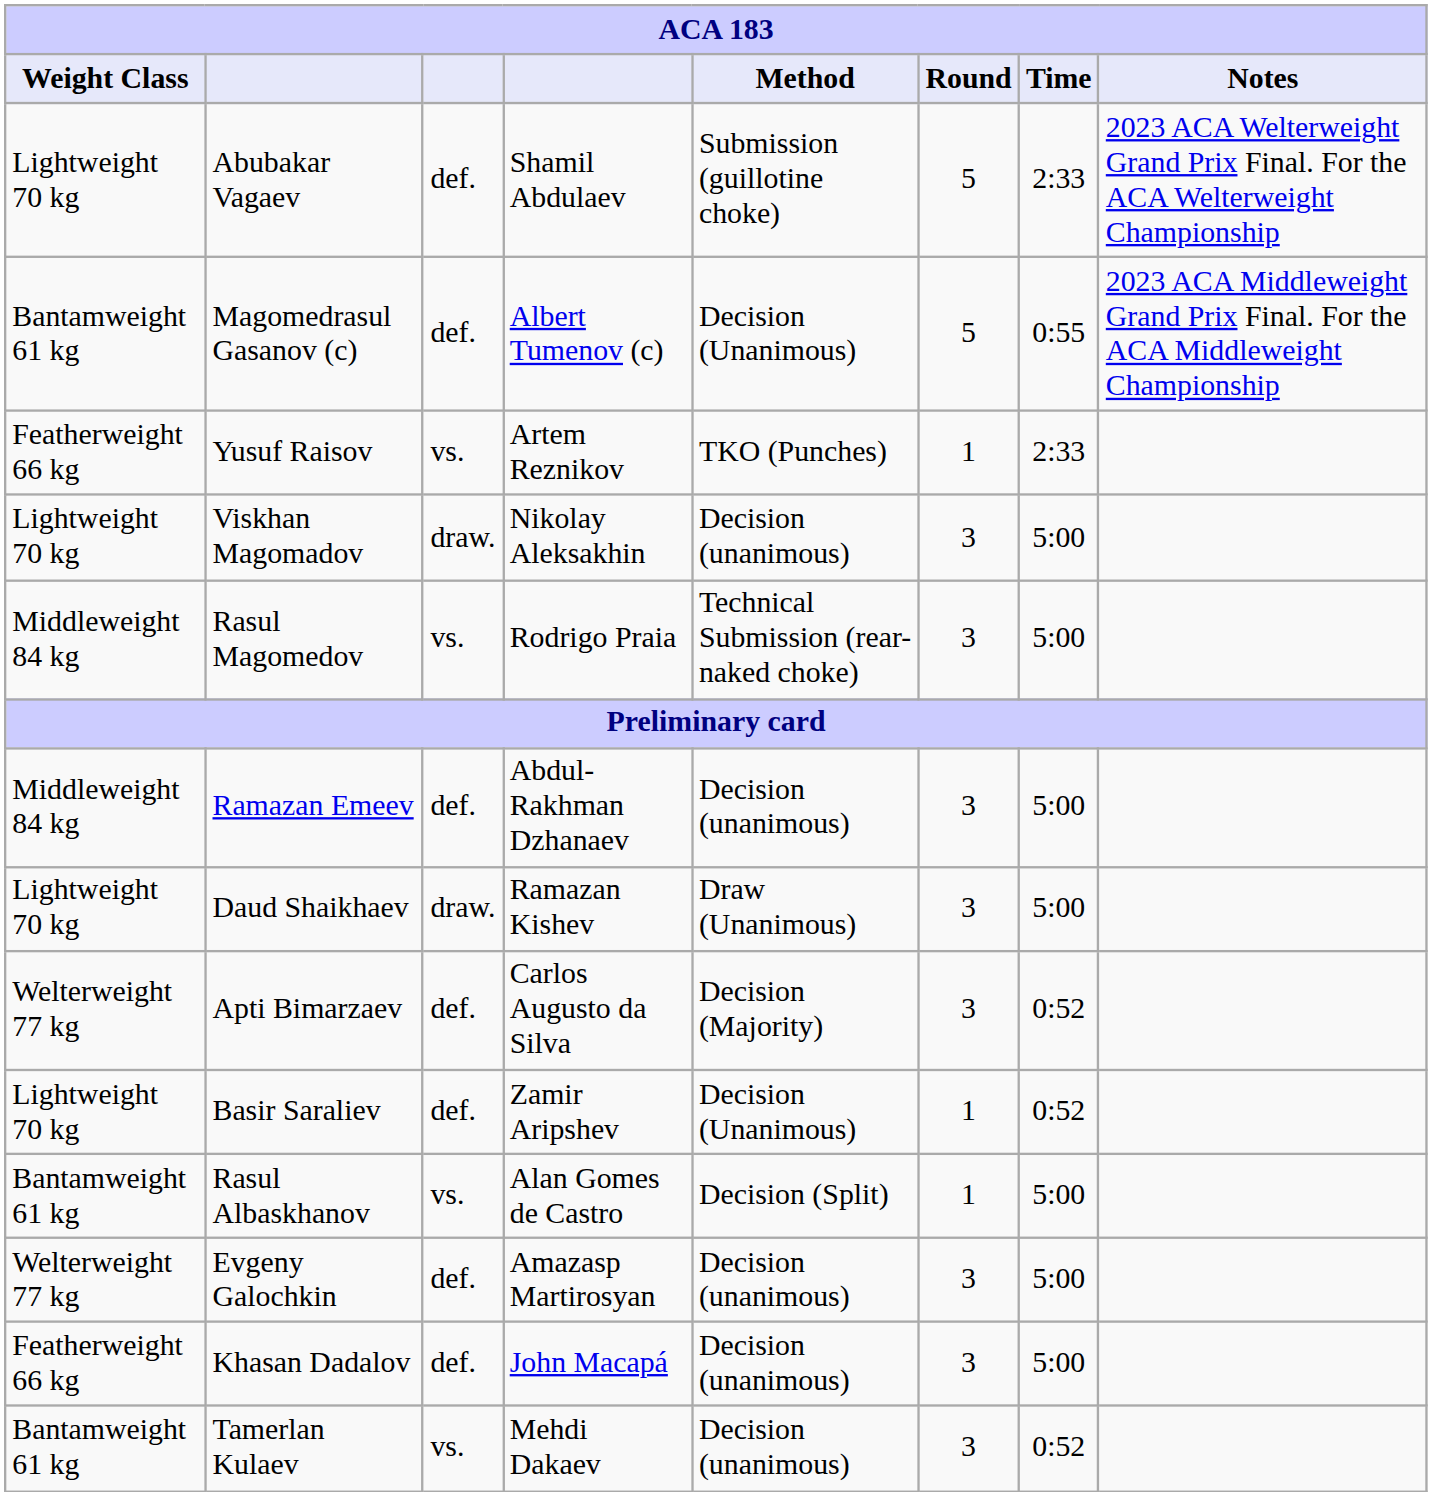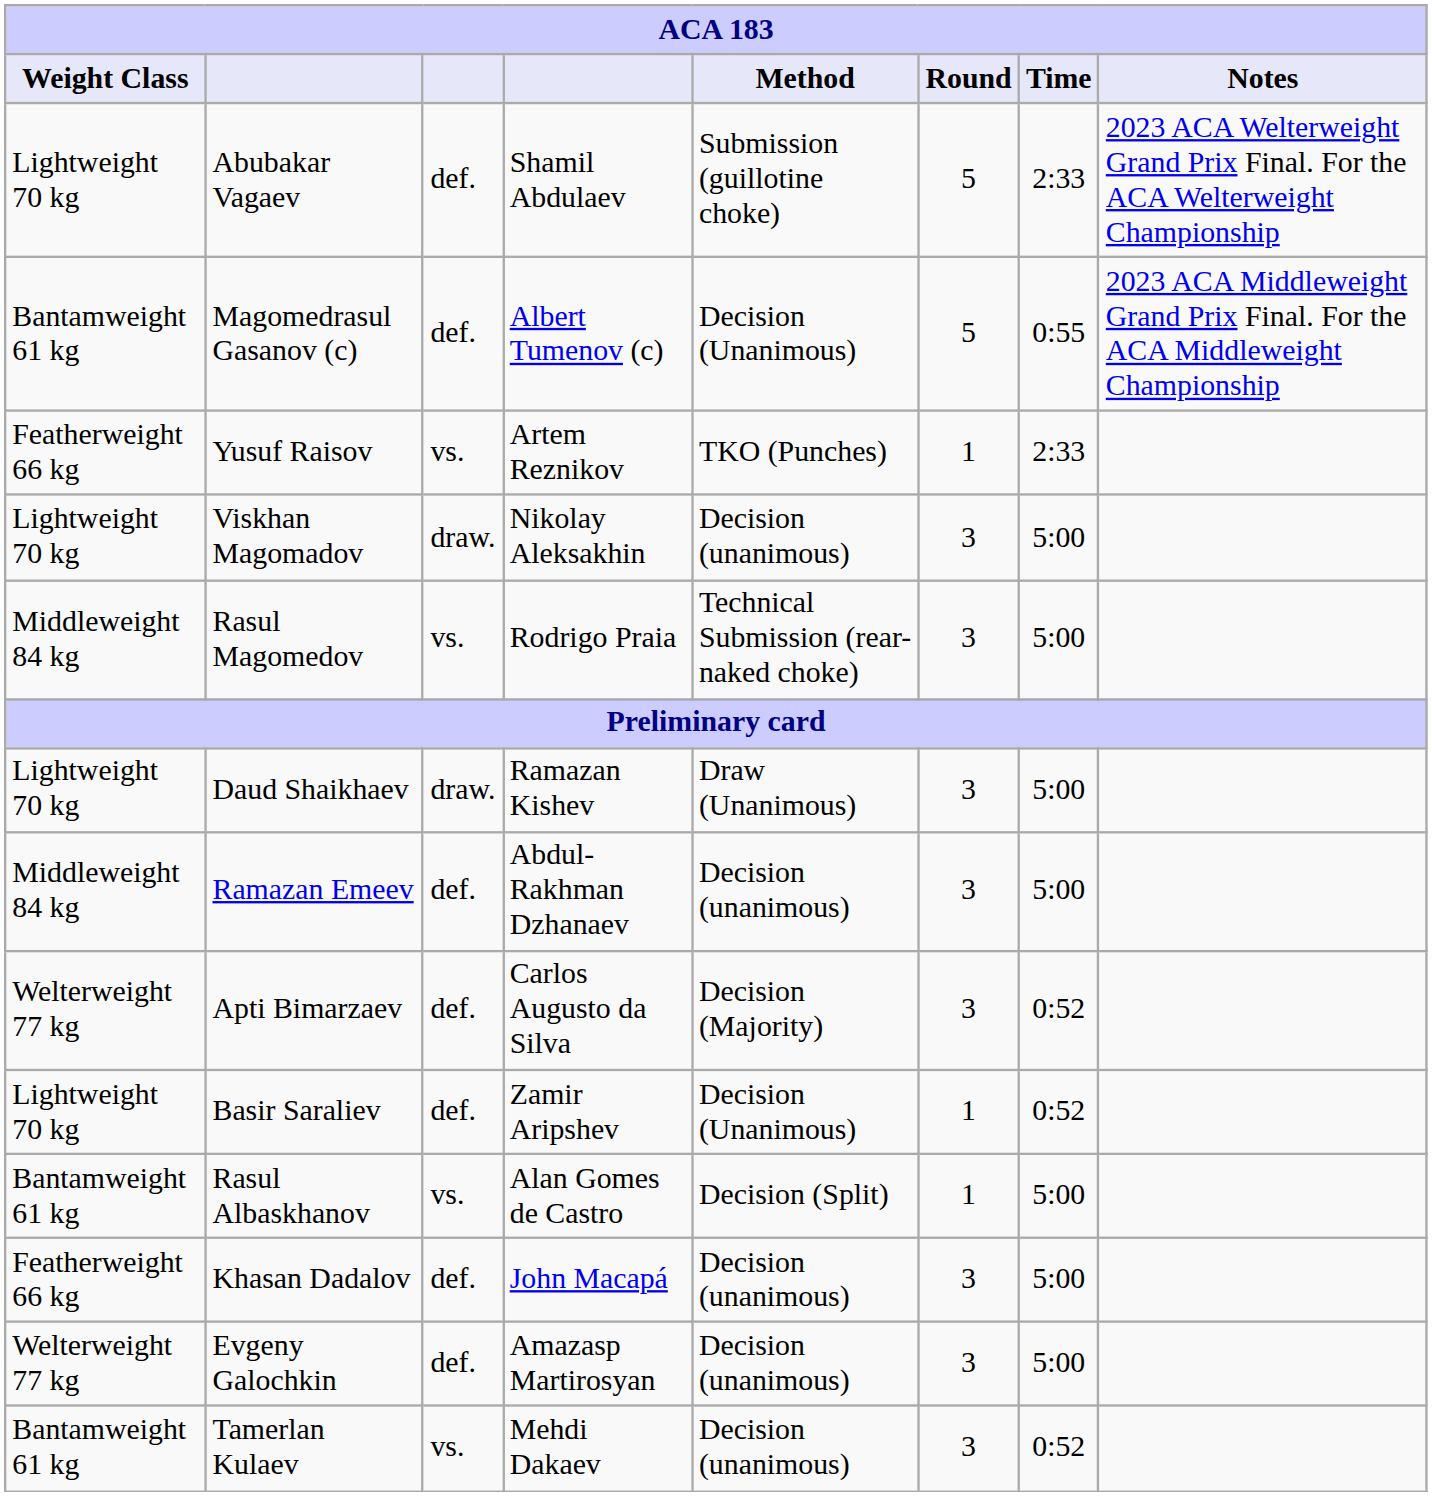 <table class="wikitable" style="font-size: 80%;">
 <tr>
 <th colspan="8" style="background-color: #ccf; color: #000080; text-align: center;"><strong>ACA 183</strong></th>
 </tr>
 <tr>
 <th colspan="1" style="background-color: #E6E8FA; color: #000000; text-align: center;">Weight Class</th>
 <th colspan="1" style="background-color: #E6E8FA; color: #000000; text-align: center;"></th>
 <th colspan="1" style="background-color: #E6E8FA; color: #000000; text-align: center;"></th>
 <th colspan="1" style="background-color: #E6E8FA; color: #000000; text-align: center;"></th>
 <th colspan="1" style="background-color: #E6E8FA; color: #000000; text-align: center;">Method</th>
 <th colspan="1" style="background-color: #E6E8FA; color: #000000; text-align: center;">Round</th>
 <th colspan="1" style="background-color: #E6E8FA; color: #000000; text-align: center;">Time</th>
 <th colspan="1" style="background-color: #E6E8FA; color: #000000; text-align: center;">Notes</th>
 </tr>
 <tr>
 <td>Lightweight 70 kg</td>
 <td> Abubakar Vagaev</td>
 <td>def.</td>
 <td> Shamil Abdulaev</td>
 <td>Submission (guillotine choke)</td>
 <td align=center>5</td>
 <td align=center>2:33</td>
 <td><a href='#'>2023 ACA Welterweight Grand Prix</a> Final. For the <a href='#'>ACA Welterweight Championship</a></td>
 </tr>
 <tr>
 <td>Bantamweight 61 kg</td>
 <td> Magomedrasul Gasanov (c)</td>
 <td>def.</td>
 <td> <a href='#'>Albert Tumenov</a> (c)</td>
 <td>Decision (Unanimous)</td>
 <td align=center>5</td>
 <td align=center>0:55</td>
 <td><a href='#'>2023 ACA Middleweight Grand Prix</a> Final. For the <a href='#'>ACA Middleweight Championship</a></td>
 </tr>
 <tr>
 <td>Featherweight 66 kg</td>
 <td> Yusuf Raisov</td>
 <td>vs.</td>
 <td> Artem Reznikov</td>
 <td>TKO (Punches)</td>
 <td align=center>1</td>
 <td align=center>2:33</td>
 <td></td>
 </tr>
 <tr>
 <td>Lightweight 70 kg</td>
 <td> Viskhan Magomadov</td>
 <td>draw.</td>
 <td> Nikolay Aleksakhin</td>
 <td>Decision (unanimous)</td>
 <td align=center>3</td>
 <td align=center>5:00</td>
 <td></td>
 </tr>
 <tr>
 <td>Middleweight 84 kg</td>
 <td> Rasul Magomedov</td>
 <td>vs.</td>
 <td> Rodrigo Praia</td>
 <td>Technical Submission (rear-naked choke)</td>
 <td align=center>3</td>
 <td align=center>5:00</td>
 <td></td>
 </tr>
 <tr>
 <th colspan="8" style="background-color: #ccf; color: #000080; text-align: center;"><strong>Preliminary card</strong></th>
 </tr>
 <tr>
+<td>Lightweight 70 kg</td>
+<td> Daud Shaikhaev</td>
+<td>draw.</td>
+<td> Ramazan Kishev</td>
+<td>Draw (Unanimous)</td>
+<td align=center>3</td>
+<td align=center>5:00</td>
+<td></td>
+</tr>
+<tr>
 <td>Middleweight 84 kg</td>
 <td> <a href='#'>Ramazan Emeev</a></td>
 <td>def.</td>
 <td> Abdul-Rakhman Dzhanaev</td>
 <td>Decision (unanimous)</td>
-<td align=center>3</td>
-<td align=center>5:00</td>
-<td></td>
-</tr>
-<tr>
-<td>Lightweight 70 kg</td>
-<td> Daud Shaikhaev</td>
-<td>draw.</td>
-<td> Ramazan Kishev</td>
-<td>Draw (Unanimous)</td>
 <td align=center>3</td>
 <td align=center>5:00</td>
 <td></td>
 </tr>
 <tr>
 <td>Welterweight 77 kg</td>
 <td> Apti Bimarzaev</td>
 <td>def.</td>
 <td> Carlos Augusto da Silva</td>
 <td>Decision (Majority)</td>
 <td align=center>3</td>
 <td align=center>0:52</td>
 <td></td>
 </tr>
 <tr>
 <td>Lightweight 70 kg</td>
 <td> Basir Saraliev</td>
 <td>def.</td>
 <td> Zamir Aripshev</td>
 <td>Decision (Unanimous)</td>
 <td align=center>1</td>
 <td align=center>0:52</td>
 <td></td>
 </tr>
 <tr>
 <td>Bantamweight 61 kg</td>
 <td> Rasul Albaskhanov</td>
 <td>vs.</td>
 <td> Alan Gomes de Castro</td>
 <td>Decision (Split)</td>
 <td align=center>1</td>
 <td align=center>5:00</td>
 <td></td>
 </tr>
 <tr>
-<td>Welterweight 77 kg</td>
-<td> Evgeny Galochkin</td>
+<td>Featherweight 66 kg</td>
+<td> Khasan Dadalov</td>
 <td>def.</td>
-<td> Amazasp Martirosyan</td>
+<td> <a href='#'>John Macapá</a></td>
 <td>Decision (unanimous)</td>
 <td align=center>3</td>
 <td align=center>5:00</td>
 <td></td>
 </tr>
 <tr>
-<td>Featherweight 66 kg</td>
-<td> Khasan Dadalov</td>
+<td>Welterweight 77 kg</td>
+<td> Evgeny Galochkin</td>
 <td>def.</td>
-<td> <a href='#'>John Macapá</a></td>
+<td> Amazasp Martirosyan</td>
 <td>Decision (unanimous)</td>
 <td align=center>3</td>
 <td align=center>5:00</td>
 <td></td>
 </tr>
 <tr>
 <td>Bantamweight 61 kg</td>
 <td> Tamerlan Kulaev</td>
 <td>vs.</td>
 <td> Mehdi Dakaev</td>
 <td>Decision (unanimous)</td>
 <td align=center>3</td>
 <td align=center>0:52</td>
 <td></td>
 </tr>
 </table>
